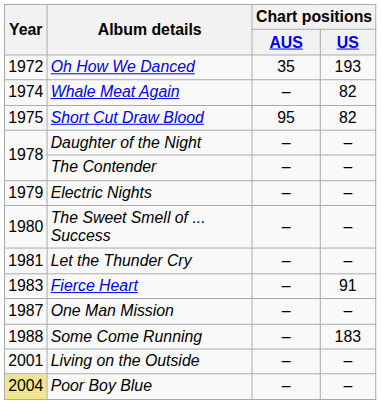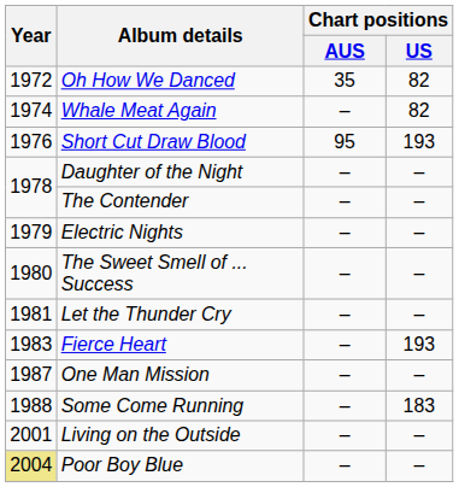 <table class="wikitable" border="1">
 <tr>
 <th rowspan="2">Year</th>
 <th rowspan="2" width="200">Album details</th>
 <th colspan="2">Chart positions</th>
 </tr>
 <tr>
 <th><a href='#'>AUS</a><br></th>
 <th><a href='#'>US</a><br></th>
 </tr>
 <tr>
 <td>1972</td>
 <td><em><a href='#'>Oh How We Danced</a></em></td>
 <td align="center">35</td>
-<td align="center">193</td>
+<td align="center">82</td>
 </tr>
 <tr>
 <td>1974</td>
 <td><em><a href='#'>Whale Meat Again</a></em></td>
 <td align="center">–</td>
 <td align="center">82</td>
 </tr>
 <tr>
-<td>1975</td>
+<td>1976</td>
 <td><em><a href='#'>Short Cut Draw Blood</a></em></td>
 <td align="center">95</td>
-<td align="center">82</td>
+<td align="center">193</td>
 </tr>
 <tr>
 <td rowspan="2">1978</td>
 <td><em>Daughter of the Night</em></td>
 <td align="center">–</td>
 <td align="center">–</td>
 </tr>
 <tr>
 <td><em>The Contender</em></td>
 <td align="center">–</td>
 <td align="center">–</td>
 </tr>
 <tr>
 <td>1979</td>
 <td><em>Electric Nights</em></td>
 <td align="center">–</td>
 <td align="center">–</td>
 </tr>
 <tr>
 <td>1980</td>
 <td><em>The Sweet Smell of ... Success</em></td>
 <td align="center">–</td>
 <td align="center">–</td>
 </tr>
 <tr>
 <td>1981</td>
 <td><em>Let the Thunder Cry</em></td>
 <td align="center">–</td>
 <td align="center">–</td>
 </tr>
 <tr>
 <td>1983</td>
 <td><em><a href='#'>Fierce Heart</a></em></td>
 <td align="center">–</td>
-<td align="center">91</td>
+<td align="center">193</td>
 </tr>
 <tr>
 <td>1987</td>
 <td><em>One Man Mission</em></td>
 <td align="center">–</td>
 <td align="center">–</td>
 </tr>
 <tr>
 <td>1988</td>
 <td><em>Some Come Running</em></td>
 <td align="center">–</td>
 <td align="center">183</td>
 </tr>
 <tr>
 <td>2001</td>
 <td><em>Living on the Outside</em></td>
 <td align="center">–</td>
 <td align="center">–</td>
 </tr>
 <tr>
 <td style="background: khaki;">2004</td>
 <td><em>Poor Boy Blue</em></td>
 <td align="center">–</td>
 <td align="center">–</td>
 </tr>
 <tr>
 </tr>
 </table>
